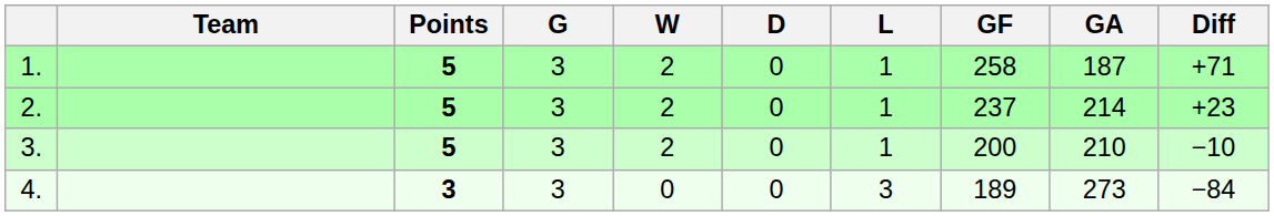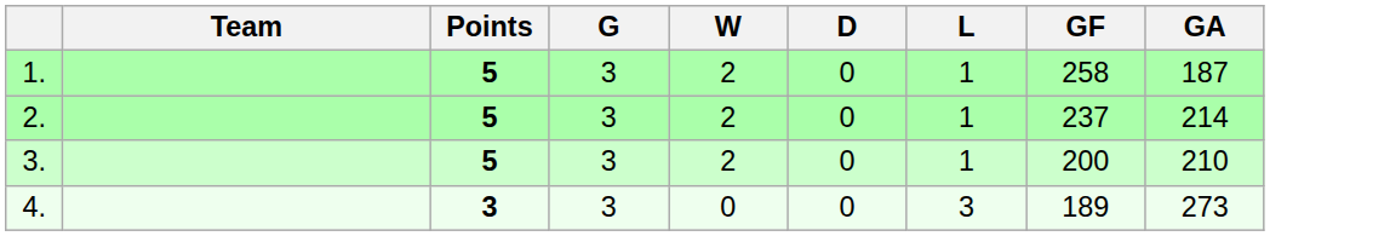 <table class=wikitable style="text-align:center">
 <tr bgcolor="#DCDCDC">
 <th width="25"></th>
 <th width="200">Team</th>
 <th width="60">Points</th>
 <th width="60">G</th>
 <th width="60">W</th>
 <th width="60">D</th>
 <th width="60">L</th>
 <th width="60">GF</th>
 <th width="60">GA</th>
-<th width="60">Diff</th>
 </tr>
 <tr bgcolor=#AAFFAA>
 <td>1.</td>
 <td align=left></td>
 <td><strong>5</strong></td>
 <td>3</td>
 <td>2</td>
 <td>0</td>
 <td>1</td>
 <td>258</td>
 <td>187</td>
-<td>+71</td>
 </tr>
 <tr bgcolor=#AAFFAA>
 <td>2.</td>
 <td align=left></td>
 <td><strong>5</strong></td>
 <td>3</td>
 <td>2</td>
 <td>0</td>
 <td>1</td>
 <td>237</td>
 <td>214</td>
-<td>+23</td>
 </tr>
 <tr bgcolor=#CCFFCC>
 <td>3.</td>
 <td align=left></td>
 <td><strong>5</strong></td>
 <td>3</td>
 <td>2</td>
 <td>0</td>
 <td>1</td>
 <td>200</td>
 <td>210</td>
-<td>−10</td>
 </tr>
 <tr bgcolor=#EEFFEE>
 <td>4.</td>
 <td align=left></td>
 <td><strong>3</strong></td>
 <td>3</td>
 <td>0</td>
 <td>0</td>
 <td>3</td>
 <td>189</td>
 <td>273</td>
-<td>−84</td>
 </tr>
 </table>
